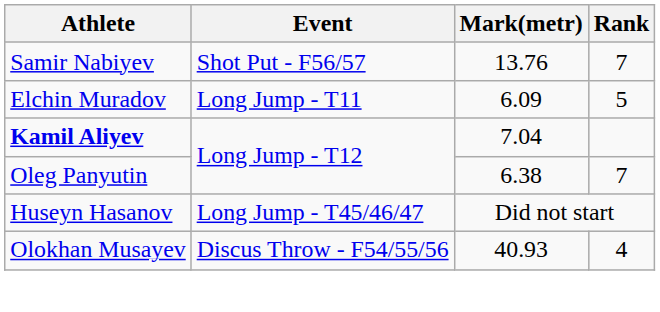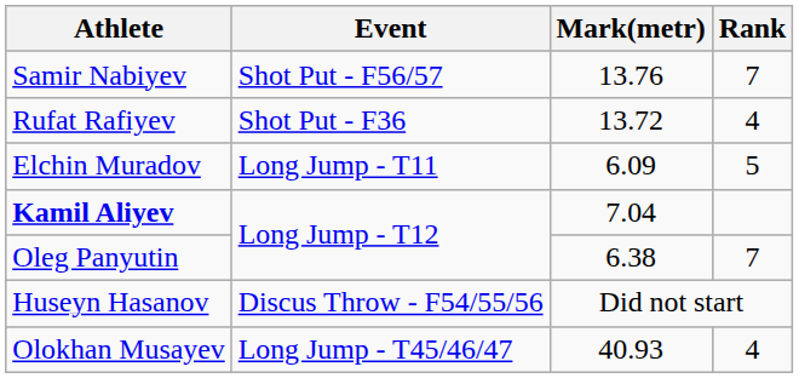 <table class=wikitable>
 <tr>
 <th>Athlete</th>
 <th>Event</th>
 <th>Mark(metr)</th>
 <th>Rank</th>
 </tr>
 <tr>
 <td><a href='#'>Samir Nabiyev</a></td>
 <td><a href='#'>Shot Put - F56/57</a></td>
 <td align="center">13.76</td>
 <td align="center">7</td>
+</tr>
+<tr>
+<td><a href='#'>Rufat Rafiyev</a></td>
+<td><a href='#'>Shot Put - F36</a></td>
+<td align="center">13.72</td>
+<td align="center">4</td>
 </tr>
 <tr>
 <td><a href='#'>Elchin Muradov</a></td>
 <td><a href='#'>Long Jump - T11</a></td>
 <td align="center">6.09</td>
 <td align="center">5</td>
 </tr>
 <tr>
 <td><strong><a href='#'>Kamil Aliyev</a></strong></td>
 <td align=left rowspan=2><a href='#'>Long Jump - T12</a></td>
 <td align="center">7.04</td>
 <td align="center"></td>
 </tr>
 <tr>
 <td><a href='#'>Oleg Panyutin</a></td>
 <td align="center">6.38</td>
 <td align="center">7</td>
 </tr>
 <tr>
 <td><a href='#'>Huseyn Hasanov</a></td>
-<td><a href='#'>Long Jump - T45/46/47</a></td>
+<td><a href='#'>Discus Throw - F54/55/56</a></td>
 <td align="center" colspan=2>Did not start</td>
 </tr>
 <tr>
 <td><a href='#'>Olokhan Musayev</a></td>
-<td><a href='#'>Discus Throw - F54/55/56</a></td>
+<td><a href='#'>Long Jump - T45/46/47</a></td>
 <td align="center">40.93</td>
 <td align="center">4</td>
 </tr>
 </table>
